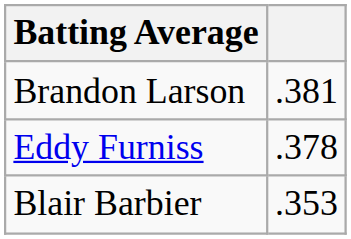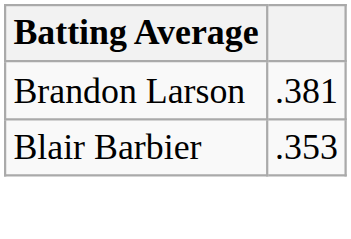 <table class="wikitable">
 <tr>
 <th><strong>Batting Average</strong></th>
 <th></th>
 </tr>
 <tr>
 <td>Brandon Larson</td>
 <td>.381</td>
 </tr>
 <tr>
-<td><a href='#'>Eddy Furniss</a></td>
-<td>.378</td>
-</tr>
-<tr>
 <td>Blair Barbier</td>
 <td>.353</td>
 </tr>
 </table>
